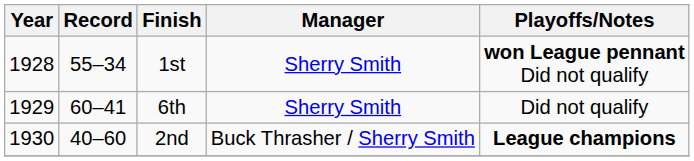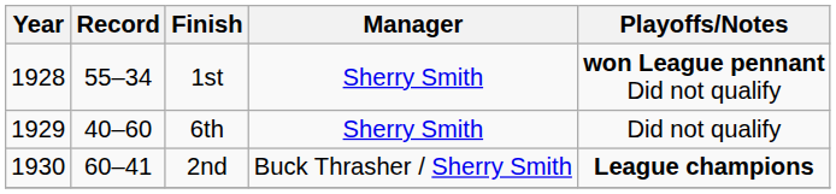 <table class="wikitable" style="text-align:center">
 <tr>
 <th>Year</th>
 <th>Record</th>
 <th>Finish</th>
 <th>Manager</th>
 <th>Playoffs/Notes</th>
 </tr>
 <tr>
 <td>1928</td>
 <td>55–34</td>
 <td>1st</td>
 <td><a href='#'>Sherry Smith</a></td>
 <td><strong>won League pennant</strong><br>Did not qualify</td>
 </tr>
 <tr>
 <td>1929</td>
-<td>60–41</td>
+<td>40–60</td>
 <td>6th</td>
 <td><a href='#'>Sherry Smith</a></td>
 <td>Did not qualify</td>
 </tr>
 <tr>
 <td>1930</td>
-<td>40–60</td>
+<td>60–41</td>
 <td>2nd</td>
 <td>Buck Thrasher / <a href='#'>Sherry Smith</a></td>
 <td><strong>League champions</strong></td>
 </tr>
 <tr>
 </tr>
 </table>
